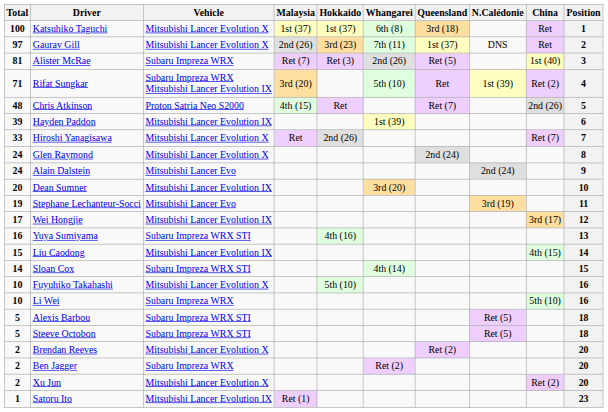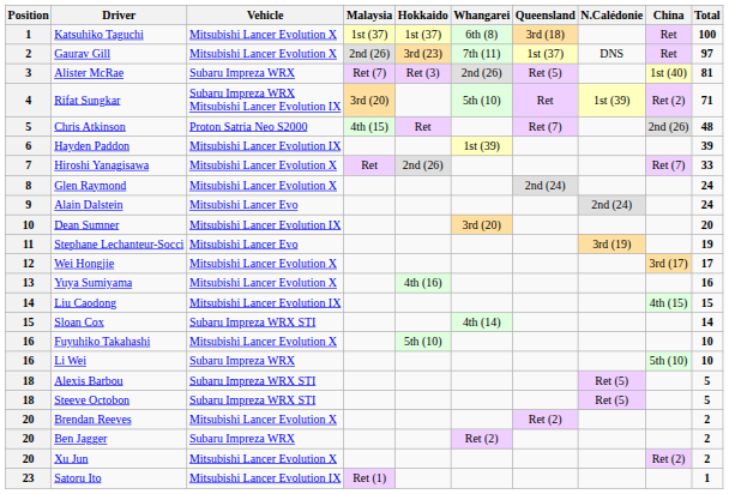 <table class="wikitable" style="font-size: 95%;">
 <tr>
-<th>Total</th>
+<th>Position</th>
 <th>Driver</th>
 <th>Vehicle</th>
 <th>Malaysia</th>
 <th>Hokkaido</th>
 <th>Whangarei</th>
 <th>Queensland</th>
 <th>N.Calédonie</th>
 <th>China</th>
-<th>Position</th>
+<th>Total</th>
 </tr>
 <tr>
-<td align="center"><strong>100</strong></td>
+<th>1</th>
 <td> <a href='#'>Katsuhiko Taguchi</a></td>
 <td><a href='#'>Mitsubishi Lancer Evolution X</a></td>
 <td style="background:#ffffbf;" align="center">1st (37)</td>
 <td style="background:#ffffbf;" align="center">1st (37)</td>
 <td style="background:#dfffdf;" align="center">6th (8)</td>
 <td style="background:#ffdf9f;" align="center">3rd (18)</td>
 <td></td>
 <td align="center" style="background:#efcfff;">Ret</td>
-<th>1</th>
+<td align="center"><strong>100</strong></td>
 </tr>
 <tr>
-<td align="center"><strong>97</strong></td>
+<th>2</th>
 <td> <a href='#'>Gaurav Gill</a></td>
 <td><a href='#'>Mitsubishi Lancer Evolution X</a></td>
 <td style="background:#dfdfdf;" align="center">2nd (26)</td>
 <td style="background:#ffdf9f;" align="center">3rd (23)</td>
 <td style="background:#dfffdf;" align="center">7th (11)</td>
 <td style="background:#ffffbf;" align="center">1st (37)</td>
 <td align="center">DNS</td>
 <td align="center" style="background:#efcfff;">Ret</td>
-<th>2</th>
+<td align="center"><strong>97</strong></td>
 </tr>
 <tr>
-<td align="center"><strong>81</strong></td>
+<th>3</th>
 <td> <a href='#'>Alister McRae</a></td>
 <td><a href='#'>Subaru Impreza WRX</a></td>
 <td align="center" style="background:#efcfff;">Ret (7)</td>
 <td align="center" style="background:#efcfff;">Ret (3)</td>
 <td style="background:#dfdfdf;" align="center">2nd (26)</td>
 <td align="center" style="background:#efcfff;">Ret (5)</td>
 <td></td>
 <td style="background:#ffffbf;" align="center">1st (40)</td>
-<th>3</th>
+<td align="center"><strong>81</strong></td>
 </tr>
 <tr>
-<td align="center"><strong>71</strong></td>
+<th>4</th>
 <td> <a href='#'>Rifat Sungkar</a></td>
 <td><a href='#'>Subaru Impreza WRX</a><br> <a href='#'>Mitsubishi Lancer Evolution IX</a></td>
 <td style="background:#ffdf9f;" align="center">3rd (20)</td>
 <td></td>
 <td style="background:#dfffdf;" align="center">5th (10)</td>
 <td align="center" style="background:#efcfff;">Ret</td>
 <td style="background:#ffffbf;" align="center">1st (39)</td>
 <td align="center" style="background:#efcfff;">Ret (2)</td>
-<th>4</th>
+<td align="center"><strong>71</strong></td>
 </tr>
 <tr>
-<td align="center"><strong>48</strong></td>
+<th>5</th>
 <td> <a href='#'>Chris Atkinson</a></td>
 <td><a href='#'>Proton Satria Neo S2000</a></td>
 <td style="background:#dfffdf;" align="center">4th (15)</td>
 <td align="center" style="background:#efcfff;">Ret</td>
 <td></td>
 <td align="center" style="background:#efcfff;">Ret (7)</td>
 <td></td>
 <td style="background:#dfdfdf;" align="center">2nd (26)</td>
-<th>5</th>
+<td align="center"><strong>48</strong></td>
 </tr>
 <tr>
-<td align="center"><strong>39</strong></td>
+<th>6</th>
 <td> <a href='#'>Hayden Paddon</a></td>
 <td><a href='#'>Mitsubishi Lancer Evolution IX</a></td>
 <td></td>
 <td></td>
 <td style="background:#ffffbf;" align="center">1st (39)</td>
 <td></td>
 <td></td>
 <td></td>
-<th>6</th>
+<td align="center"><strong>39</strong></td>
 </tr>
 <tr>
-<td align="center"><strong>33</strong></td>
+<th>7</th>
 <td> <a href='#'>Hiroshi Yanagisawa</a></td>
 <td><a href='#'>Mitsubishi Lancer Evolution X</a></td>
 <td align="center" style="background:#efcfff;">Ret</td>
 <td style="background:#dfdfdf;" align="center">2nd (26)</td>
 <td></td>
 <td></td>
 <td></td>
 <td align="center" style="background:#efcfff;">Ret (7)</td>
-<th>7</th>
+<td align="center"><strong>33</strong></td>
 </tr>
 <tr>
-<td align="center"><strong>24</strong></td>
+<th>8</th>
 <td> <a href='#'>Glen Raymond</a></td>
 <td><a href='#'>Mitsubishi Lancer Evolution X</a></td>
 <td></td>
 <td></td>
 <td></td>
 <td style="background:#dfdfdf;" align="center">2nd (24)</td>
 <td></td>
 <td></td>
-<th>8</th>
+<td align="center"><strong>24</strong></td>
 </tr>
 <tr>
-<td align="center"><strong>24</strong></td>
+<th>9</th>
 <td> <a href='#'>Alain Dalstein</a></td>
 <td><a href='#'>Mitsubishi Lancer Evo</a></td>
 <td></td>
 <td></td>
 <td></td>
 <td></td>
 <td style="background:#dfdfdf;" align="center">2nd (24)</td>
 <td></td>
-<th>9</th>
+<td align="center"><strong>24</strong></td>
 </tr>
 <tr>
-<td align="center"><strong>20</strong></td>
+<th>10</th>
 <td> <a href='#'>Dean Sumner</a></td>
 <td><a href='#'>Mitsubishi Lancer Evolution IX</a></td>
 <td></td>
 <td></td>
 <td style="background:#ffdf9f;" align="center">3rd (20)</td>
 <td></td>
 <td></td>
 <td></td>
-<th>10</th>
+<td align="center"><strong>20</strong></td>
 </tr>
 <tr>
-<td align="center"><strong>19</strong></td>
+<th>11</th>
 <td> <a href='#'>Stephane Lechanteur-Socci</a></td>
 <td><a href='#'>Mitsubishi Lancer Evo</a></td>
 <td></td>
 <td></td>
 <td></td>
 <td></td>
 <td style="background:#ffdf9f;" align="center">3rd (19)</td>
 <td></td>
-<th>11</th>
+<td align="center"><strong>19</strong></td>
 </tr>
 <tr>
-<td align="center"><strong>17</strong></td>
+<th>12</th>
 <td> <a href='#'>Wei Hongjie</a></td>
-<td><a href='#'>Mitsubishi Lancer Evolution IX</a></td>
+<td><a href='#'>Mitsubishi Lancer Evolution X</a></td>
 <td></td>
 <td></td>
 <td></td>
 <td></td>
 <td></td>
 <td style="background:#ffdf9f;" align="center">3rd (17)</td>
-<th>12</th>
+<td align="center"><strong>17</strong></td>
 </tr>
 <tr>
-<td align="center"><strong>16</strong></td>
+<th>13</th>
 <td> <a href='#'>Yuya Sumiyama</a></td>
-<td><a href='#'>Subaru Impreza WRX STI</a></td>
+<td><a href='#'>Mitsubishi Lancer Evolution X</a></td>
 <td></td>
 <td style="background:#dfffdf;" align="center">4th (16)</td>
 <td></td>
 <td></td>
 <td></td>
 <td></td>
-<th>13</th>
+<td align="center"><strong>16</strong></td>
 </tr>
 <tr>
-<td align="center"><strong>15</strong></td>
+<th>14</th>
 <td> <a href='#'>Liu Caodong</a></td>
 <td><a href='#'>Mitsubishi Lancer Evolution IX</a></td>
 <td></td>
 <td></td>
 <td></td>
 <td></td>
 <td></td>
 <td style="background:#dfffdf;" align="center">4th (15)</td>
-<th>14</th>
+<td align="center"><strong>15</strong></td>
 </tr>
 <tr>
-<td align="center"><strong>14</strong></td>
+<th>15</th>
 <td> <a href='#'>Sloan Cox</a></td>
 <td><a href='#'>Subaru Impreza WRX STI</a></td>
 <td></td>
 <td></td>
 <td style="background:#dfffdf;" align="center">4th (14)</td>
 <td></td>
 <td></td>
 <td></td>
-<th>15</th>
+<td align="center"><strong>14</strong></td>
 </tr>
 <tr>
-<td align="center"><strong>10</strong></td>
+<th>16</th>
 <td> <a href='#'>Fuyuhiko Takahashi</a></td>
 <td><a href='#'>Mitsubishi Lancer Evolution X</a></td>
 <td></td>
 <td style="background:#dfffdf;" align="center">5th (10)</td>
 <td></td>
 <td></td>
 <td></td>
 <td></td>
-<th>16</th>
+<td align="center"><strong>10</strong></td>
 </tr>
 <tr>
-<td align="center"><strong>10</strong></td>
+<th>16</th>
 <td> <a href='#'>Li Wei</a></td>
 <td><a href='#'>Subaru Impreza WRX</a></td>
 <td></td>
 <td></td>
 <td></td>
 <td></td>
 <td></td>
 <td style="background:#dfffdf;" align="center">5th (10)</td>
-<th>16</th>
+<td align="center"><strong>10</strong></td>
 </tr>
 <tr>
-<td align="center"><strong>5</strong></td>
+<th>18</th>
 <td> <a href='#'>Alexis Barbou</a></td>
 <td><a href='#'>Subaru Impreza WRX STI</a></td>
 <td></td>
 <td></td>
 <td></td>
 <td></td>
 <td align="center" style="background:#efcfff;">Ret (5)</td>
 <td></td>
-<th>18</th>
+<td align="center"><strong>5</strong></td>
 </tr>
 <tr>
-<td align="center"><strong>5</strong></td>
+<th>18</th>
 <td> <a href='#'>Steeve Octobon</a></td>
 <td><a href='#'>Subaru Impreza WRX STI</a></td>
 <td></td>
 <td></td>
 <td></td>
 <td></td>
 <td align="center" style="background:#efcfff;">Ret (5)</td>
 <td></td>
-<th>18</th>
+<td align="center"><strong>5</strong></td>
 </tr>
 <tr>
-<td align="center"><strong>2</strong></td>
+<th>20</th>
 <td> <a href='#'>Brendan Reeves</a></td>
 <td><a href='#'>Mitsubishi Lancer Evolution X</a></td>
 <td></td>
 <td></td>
 <td></td>
 <td align="center" style="background:#efcfff;">Ret (2)</td>
 <td></td>
 <td></td>
-<th>20</th>
+<td align="center"><strong>2</strong></td>
 </tr>
 <tr>
-<td align="center"><strong>2</strong></td>
+<th>20</th>
 <td> <a href='#'>Ben Jagger</a></td>
 <td><a href='#'>Subaru Impreza WRX</a></td>
 <td></td>
 <td></td>
 <td align="center" style="background:#efcfff;">Ret (2)</td>
 <td></td>
 <td></td>
 <td></td>
-<th>20</th>
+<td align="center"><strong>2</strong></td>
 </tr>
 <tr>
-<td align="center"><strong>2</strong></td>
+<th>20</th>
 <td> <a href='#'>Xu Jun</a></td>
 <td><a href='#'>Mitsubishi Lancer Evolution X</a></td>
 <td></td>
 <td></td>
 <td></td>
 <td></td>
 <td></td>
 <td align="center" style="background:#efcfff;">Ret (2)</td>
-<th>20</th>
+<td align="center"><strong>2</strong></td>
 </tr>
 <tr>
-<td align="center"><strong>1</strong></td>
+<th>23</th>
 <td> <a href='#'>Satoru Ito</a></td>
 <td><a href='#'>Mitsubishi Lancer Evolution IX</a></td>
 <td align="center" style="background:#efcfff;">Ret (1)</td>
 <td></td>
 <td></td>
 <td></td>
 <td></td>
 <td></td>
-<th>23</th>
+<td align="center"><strong>1</strong></td>
 </tr>
 </table>
